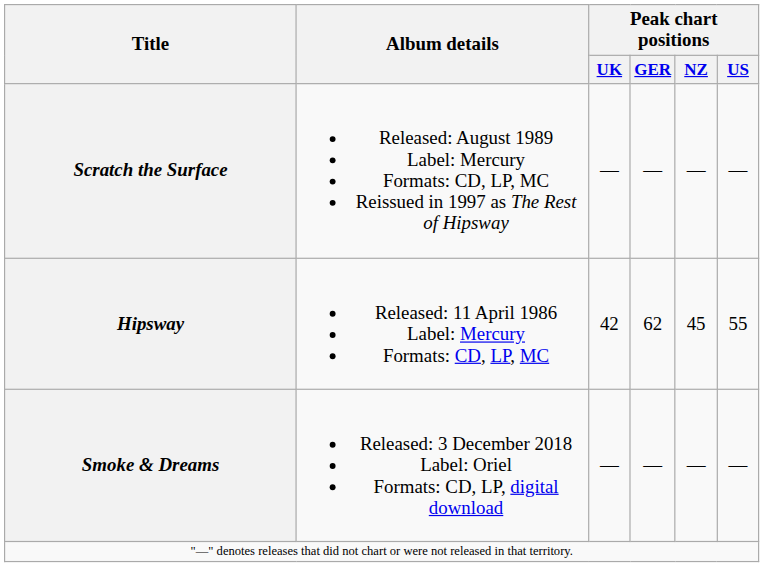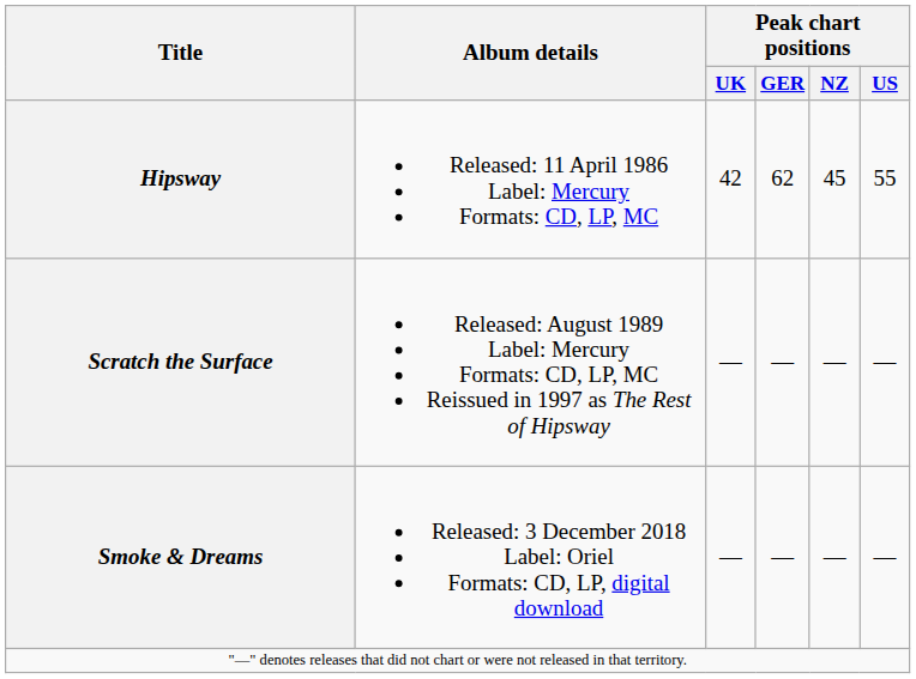 <table class="wikitable plainrowheaders" style="text-align:center;">
 <tr>
 <th rowspan="2" scope="col" style="width:15em;">Title</th>
 <th rowspan="2" scope="col" style="width:15em;">Album details</th>
 <th colspan="4">Peak chart positions</th>
 </tr>
 <tr>
 <th scope="col" style="width:2em;font-size:90%;"><a href='#'>UK</a><br></th>
 <th scope="col" style="width:2em;font-size:90%;"><a href='#'>GER</a><br></th>
 <th scope="col" style="width:2em;font-size:90%;"><a href='#'>NZ</a><br></th>
 <th scope="col" style="width:2em;font-size:90%;"><a href='#'>US</a><br></th>
 </tr>
 <tr>
+<th scope="row"><em>Hipsway</em></th>
+<td><br><ul><li>Released: 11 April 1986</li><li>Label: <a href='#'>Mercury</a></li><li>Formats: <a href='#'>CD</a>, <a href='#'>LP</a>, <a href='#'>MC</a></li></ul></td>
+<td>42</td>
+<td>62</td>
+<td>45</td>
+<td>55</td>
+</tr>
+<tr>
 <th scope="row"><em>Scratch the Surface</em></th>
 <td><br><ul><li>Released: August 1989</li><li>Label: Mercury</li><li>Formats: CD, LP, MC</li><li>Reissued in 1997 as <em>The Rest of Hipsway</em></li></ul></td>
 <td>—</td>
 <td>—</td>
 <td>—</td>
 <td>—</td>
-</tr>
-<tr>
-<th scope="row"><em>Hipsway</em></th>
-<td><br><ul><li>Released: 11 April 1986</li><li>Label: <a href='#'>Mercury</a></li><li>Formats: <a href='#'>CD</a>, <a href='#'>LP</a>, <a href='#'>MC</a></li></ul></td>
-<td>42</td>
-<td>62</td>
-<td>45</td>
-<td>55</td>
 </tr>
 <tr>
 <th scope="row"><em>Smoke & Dreams</em></th>
 <td><br><ul><li>Released: 3 December 2018</li><li>Label: Oriel</li><li>Formats: CD, LP, <a href='#'>digital download</a></li></ul></td>
 <td>—</td>
 <td>—</td>
 <td>—</td>
 <td>—</td>
 </tr>
 <tr>
 <td colspan="6" style="font-size:8pt">"—" denotes releases that did not chart or were not released in that territory.</td>
 </tr>
 </table>
